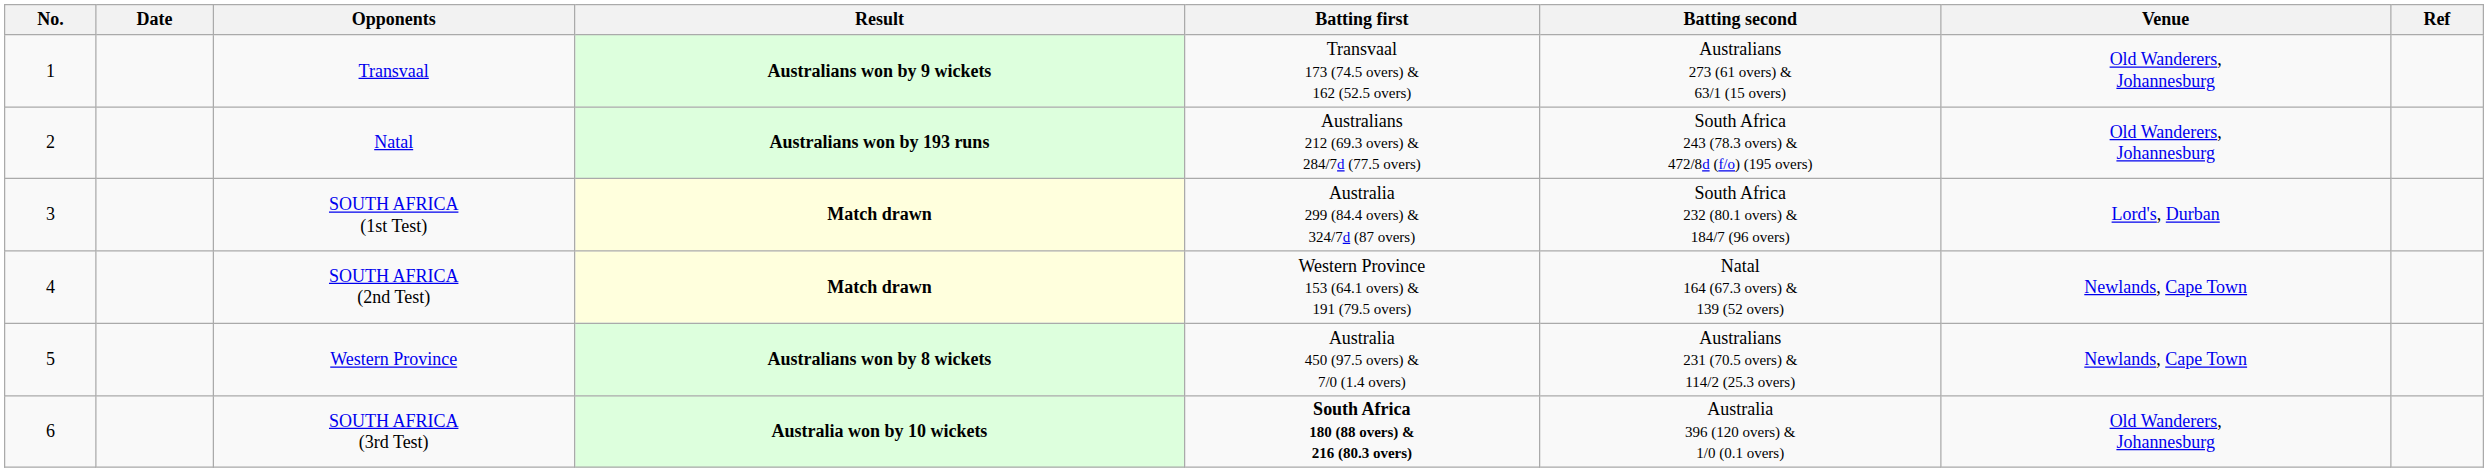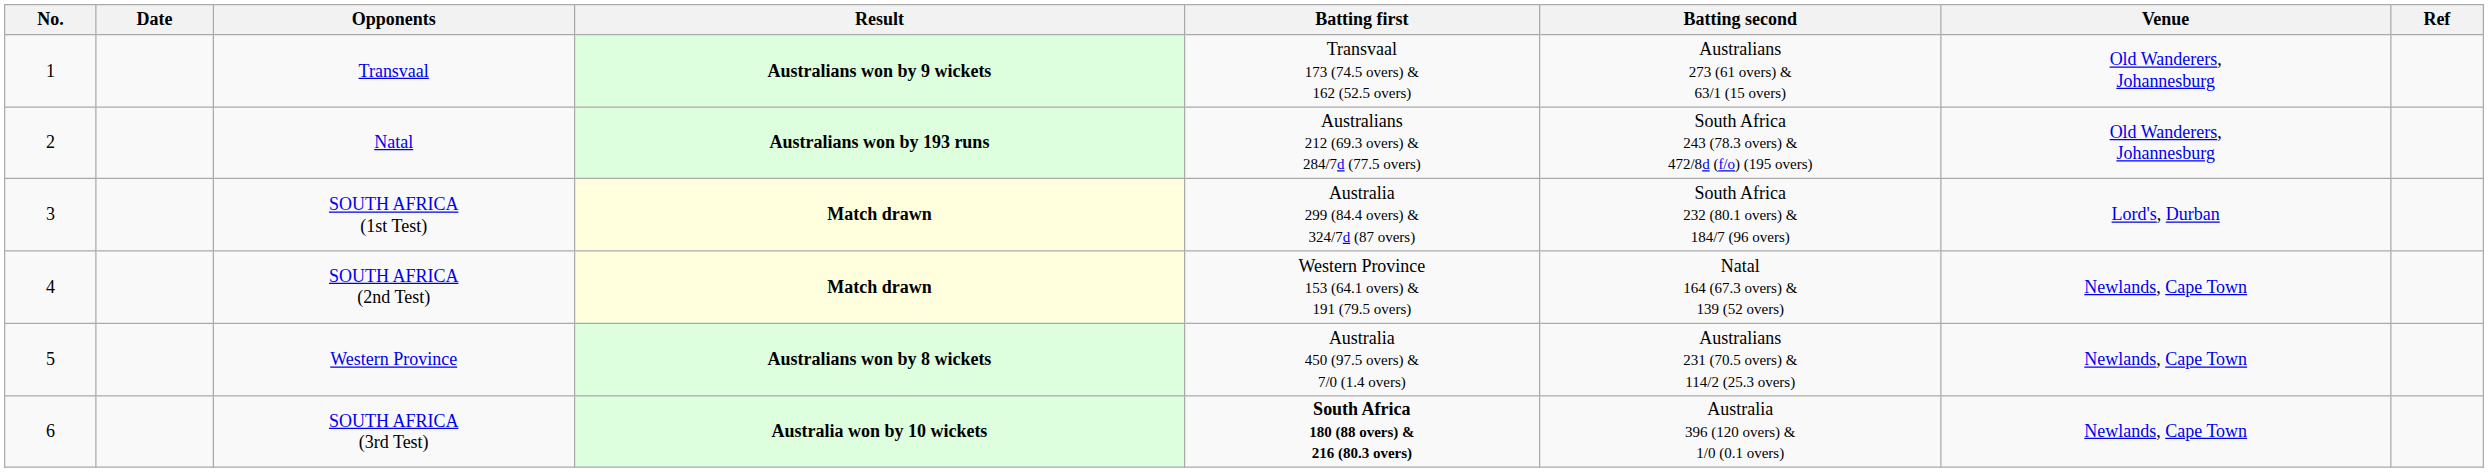 <table class="wikitable" style="font-size:90%; width: 100%; text-align: center;">
 <tr>
 <th>No.</th>
 <th>Date</th>
 <th>Opponents</th>
 <th>Result</th>
 <th>Batting first</th>
 <th>Batting second</th>
 <th>Venue</th>
 <th>Ref</th>
 </tr>
 <tr>
 <td>1</td>
 <td></td>
 <td><a href='#'>Transvaal</a></td>
 <td bgcolor="#ddffdd"><strong>Australians won by 9 wickets</strong></td>
 <td>Transvaal<br><small>173 (74.5 overs) &<br>162 (52.5 overs)</small></td>
 <td>Australians<br><small>273 (61 overs) &<br>63/1 (15 overs)</small></td>
 <td><a href='#'>Old Wanderers</a>,<br><a href='#'>Johannesburg</a></td>
 <td></td>
 </tr>
 <tr>
 <td>2</td>
 <td></td>
 <td><a href='#'>Natal</a></td>
 <td bgcolor="#ddffdd"><strong>Australians won by 193 runs</strong></td>
 <td>Australians<br><small>212 (69.3 overs) &<br>284/7<a href='#'>d</a> (77.5 overs)</small></td>
 <td>South Africa<br><small>243 (78.3 overs) &<br>472/8<a href='#'>d</a> (<a href='#'>f/o</a>) (195 overs)</small></td>
 <td><a href='#'>Old Wanderers</a>,<br><a href='#'>Johannesburg</a></td>
 <td></td>
 </tr>
 <tr>
 <td>3</td>
 <td></td>
 <td><a href='#'>SOUTH AFRICA</a><br>(1st Test)</td>
 <td bgcolor="#ffffdd"><strong>Match drawn</strong></td>
 <td>Australia<br><small>299 (84.4 overs) &<br>324/7<a href='#'>d</a> (87 overs)</small></td>
 <td>South Africa<br><small>232 (80.1 overs) &<br>184/7 (96 overs)</small></td>
 <td><a href='#'>Lord's</a>, <a href='#'>Durban</a></td>
 <td></td>
 </tr>
 <tr>
 <td>4</td>
 <td></td>
 <td><a href='#'>SOUTH AFRICA</a><br>(2nd Test)</td>
 <td bgcolor="#ffffdd"><strong>Match drawn</strong></td>
 <td>Western Province<br><small>153 (64.1 overs) &<br>191 (79.5 overs)</small></td>
 <td>Natal<br><small>164 (67.3 overs) &<br>139 (52 overs)</small></td>
 <td><a href='#'>Newlands</a>, <a href='#'>Cape Town</a></td>
 <td></td>
 </tr>
 <tr>
 <td>5</td>
 <td></td>
 <td><a href='#'>Western Province</a></td>
 <td bgcolor="#ddffdd"><strong>Australians won by 8 wickets</strong></td>
 <td>Australia<br><small>450 (97.5 overs) &<br>7/0 (1.4 overs)</small></td>
 <td>Australians<br><small>231 (70.5 overs) &<br>114/2 (25.3 overs)</small></td>
 <td><a href='#'>Newlands</a>, <a href='#'>Cape Town</a></td>
 <td></td>
 </tr>
 <tr>
 <td>6</td>
 <td></td>
 <td><a href='#'>SOUTH AFRICA</a><br>(3rd Test)</td>
 <td bgcolor="#ddffdd"><strong>Australia won by 10 wickets</strong></td>
 <td><strong>South Africa<br><small>180 (88 overs) &<br>216 (80.3 overs)</small></strong></td>
 <td>Australia<br><small>396 (120 overs) &<br>1/0 (0.1 overs)</small></td>
-<td><a href='#'>Old Wanderers</a>,<br><a href='#'>Johannesburg</a></td>
+<td><a href='#'>Newlands</a>, <a href='#'>Cape Town</a></td>
 <td></td>
 </tr>
 </table>
